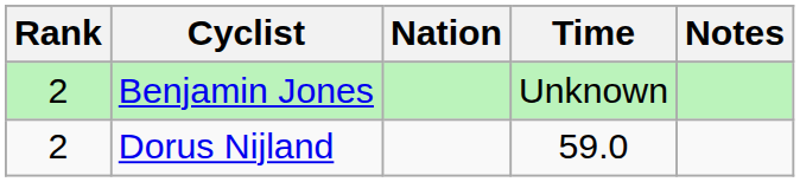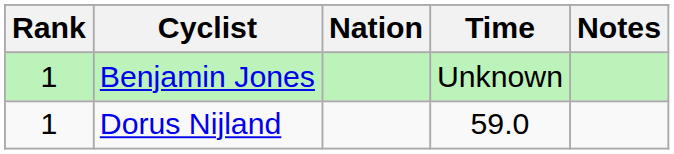 <table class="wikitable sortable">
 <tr>
 <th>Rank</th>
 <th>Cyclist</th>
 <th>Nation</th>
 <th>Time</th>
 <th>Notes</th>
 </tr>
 <tr bgcolor=bbf3bb>
-<td align=center>2</td>
+<td align=center>1</td>
 <td><a href='#'>Benjamin Jones</a></td>
 <td></td>
 <td align=center>Unknown</td>
 <td align=center></td>
 </tr>
 <tr>
-<td align=center>2</td>
+<td align=center>1</td>
 <td><a href='#'>Dorus Nijland</a></td>
 <td></td>
 <td align=center>59.0</td>
 <td></td>
 </tr>
 </table>
